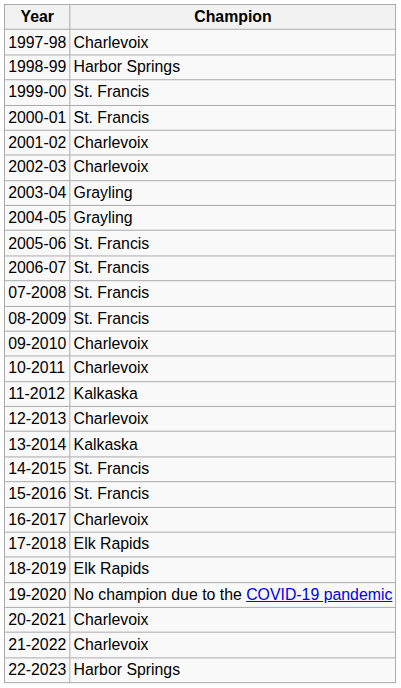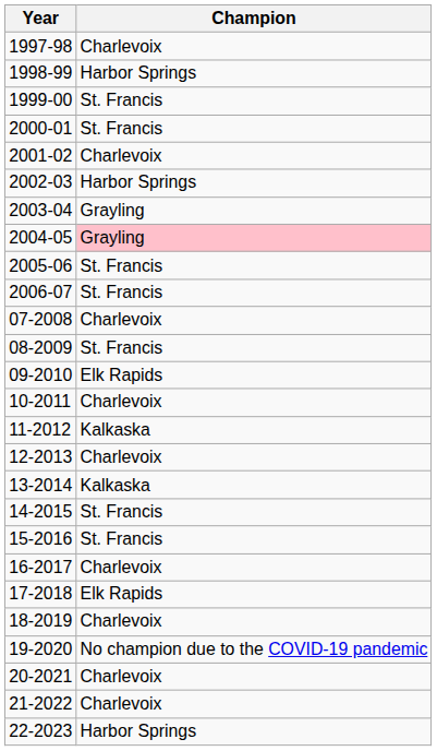 <table class=wikitable>
 <tr>
 <th>Year</th>
 <th>Champion</th>
 </tr>
 <tr>
 <td>1997-98</td>
 <td>Charlevoix</td>
 </tr>
 <tr>
 <td>1998-99</td>
 <td>Harbor Springs</td>
 </tr>
 <tr>
 <td>1999-00</td>
 <td>St. Francis</td>
 </tr>
 <tr>
 <td>2000-01</td>
 <td>St. Francis</td>
 </tr>
 <tr>
 <td>2001-02</td>
 <td>Charlevoix</td>
 </tr>
 <tr>
 <td>2002-03</td>
-<td>Charlevoix</td>
+<td>Harbor Springs</td>
 </tr>
 <tr>
 <td>2003-04</td>
 <td>Grayling</td>
 </tr>
 <tr>
 <td>2004-05</td>
-<td>Grayling</td>
+<td style="background: pink;">Grayling</td>
 </tr>
 <tr>
 <td>2005-06</td>
 <td>St. Francis</td>
 </tr>
 <tr>
 <td>2006-07</td>
 <td>St. Francis</td>
 </tr>
 <tr>
 <td>07-2008</td>
-<td>St. Francis</td>
+<td>Charlevoix</td>
 </tr>
 <tr>
 <td>08-2009</td>
 <td>St. Francis</td>
 </tr>
 <tr>
 <td>09-2010</td>
-<td>Charlevoix</td>
+<td>Elk Rapids</td>
 </tr>
 <tr>
 <td>10-2011</td>
 <td>Charlevoix</td>
 </tr>
 <tr>
 <td>11-2012</td>
 <td>Kalkaska</td>
 </tr>
 <tr>
 <td>12-2013</td>
 <td>Charlevoix</td>
 </tr>
 <tr>
 <td>13-2014</td>
 <td>Kalkaska</td>
 </tr>
 <tr>
 <td>14-2015</td>
 <td>St. Francis</td>
 </tr>
 <tr>
 <td>15-2016</td>
 <td>St. Francis</td>
 </tr>
 <tr>
 <td>16-2017</td>
 <td>Charlevoix</td>
 </tr>
 <tr>
 <td>17-2018</td>
 <td>Elk Rapids</td>
 </tr>
 <tr>
 <td>18-2019</td>
-<td>Elk Rapids</td>
+<td>Charlevoix</td>
 </tr>
 <tr>
 <td>19-2020</td>
 <td>No champion due to the <a href='#'>COVID-19 pandemic</a></td>
 </tr>
 <tr>
 <td>20-2021</td>
 <td>Charlevoix</td>
 </tr>
 <tr>
 <td>21-2022</td>
 <td>Charlevoix</td>
 </tr>
 <tr>
 <td>22-2023</td>
 <td>Harbor Springs</td>
 </tr>
 </table>
